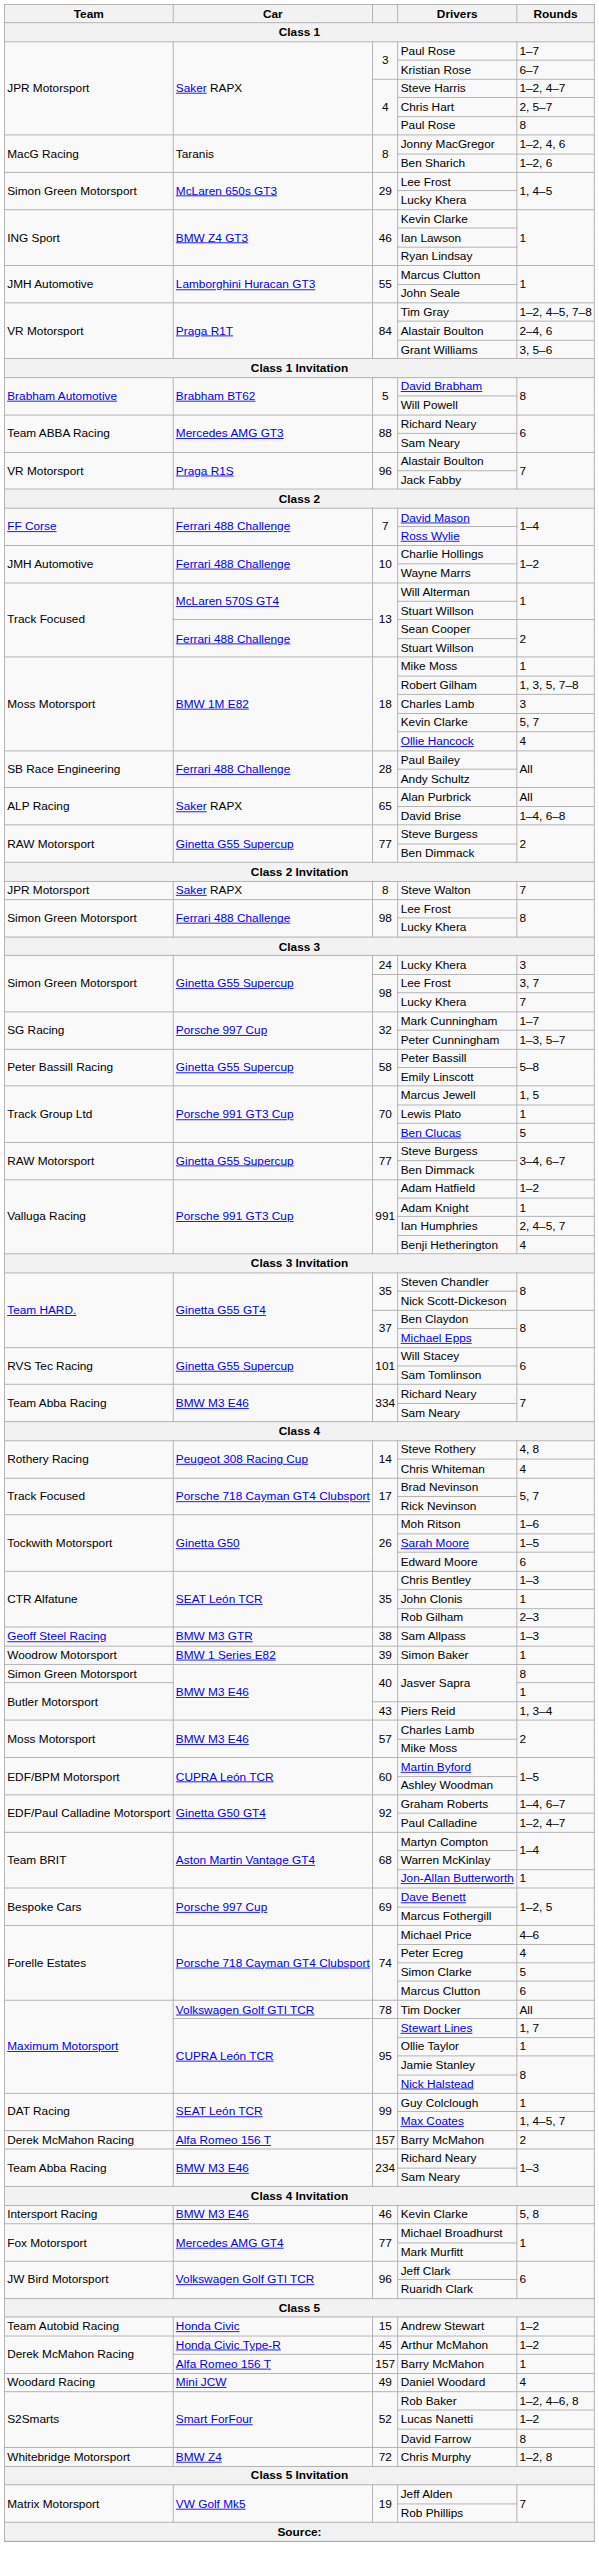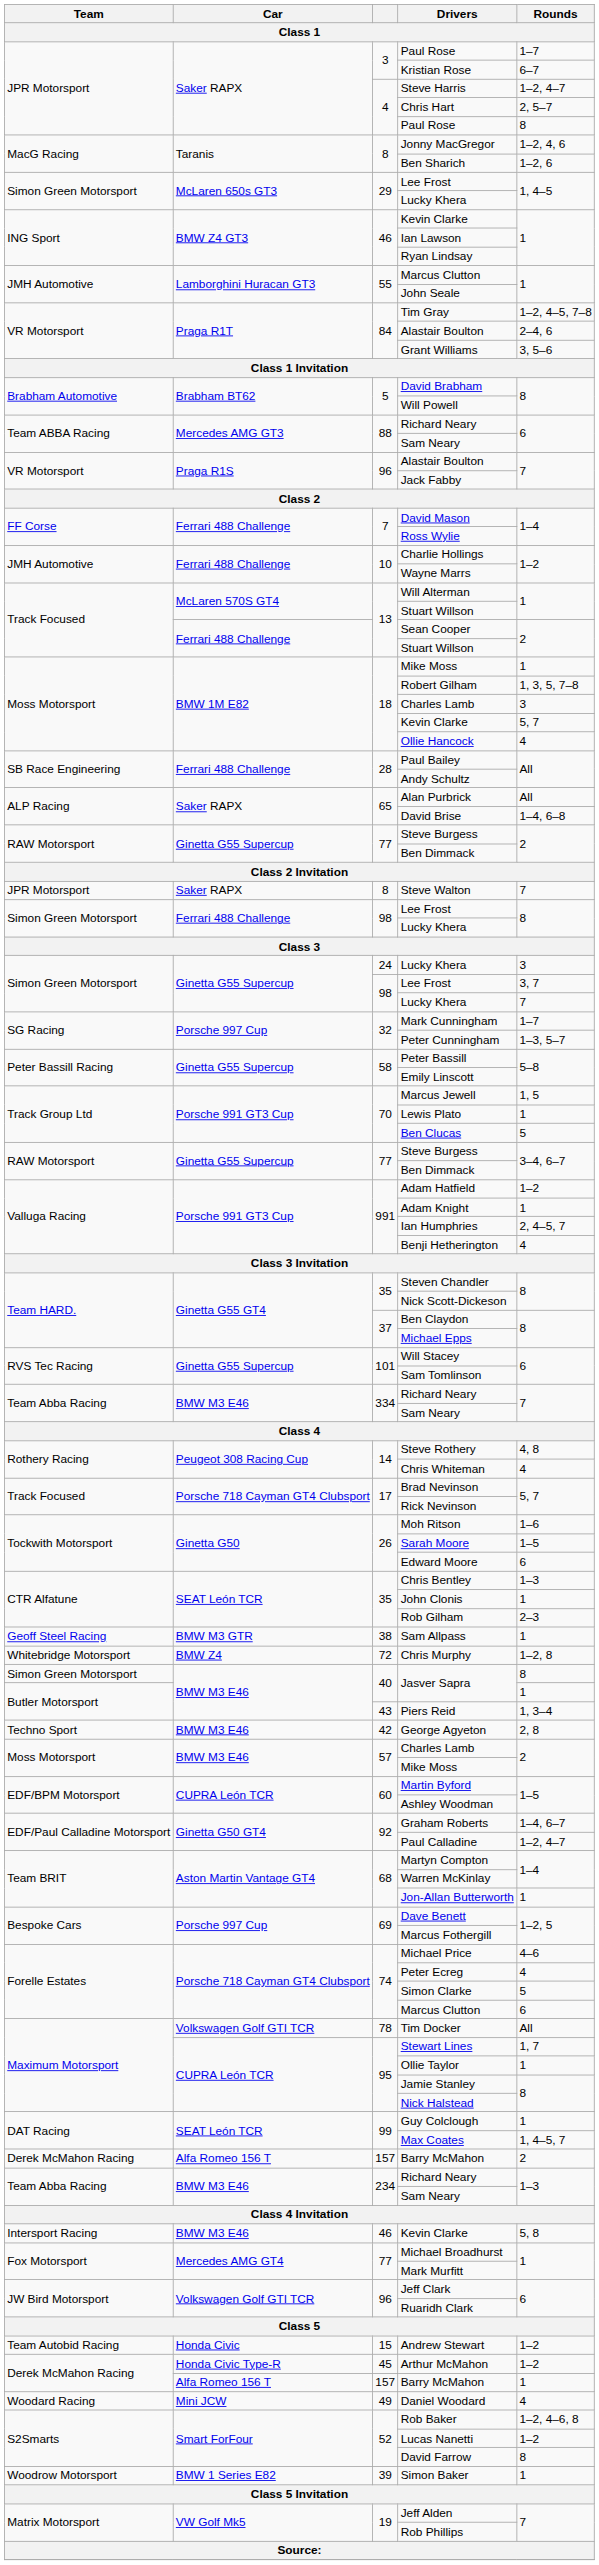 <table class="wikitable" style="font-size: 85%">
 <tr>
 <th>Team</th>
 <th>Car</th>
 <th></th>
 <th>Drivers</th>
 <th>Rounds</th>
 </tr>
 <tr>
 <th colspan=5>Class 1</th>
 </tr>
 <tr>
 <td rowspan=5>JPR Motorsport</td>
 <td rowspan=5><a href='#'>Saker</a> RAPX</td>
 <td rowspan=2 align=center>3</td>
 <td> Paul Rose</td>
 <td>1–7</td>
 </tr>
 <tr>
 <td> Kristian Rose</td>
 <td>6–7</td>
 </tr>
 <tr>
 <td rowspan=3 align=center>4</td>
 <td> Steve Harris</td>
 <td>1–2, 4–7</td>
 </tr>
 <tr>
 <td> Chris Hart</td>
 <td>2, 5–7</td>
 </tr>
 <tr>
 <td> Paul Rose</td>
 <td>8</td>
 </tr>
 <tr>
 <td rowspan=2>MacG Racing</td>
 <td rowspan=2>Taranis</td>
 <td rowspan=2 align=center>8</td>
 <td> Jonny MacGregor</td>
 <td>1–2, 4, 6</td>
 </tr>
 <tr>
 <td> Ben Sharich</td>
 <td>1–2, 6</td>
 </tr>
 <tr>
 <td rowspan=2>Simon Green Motorsport</td>
 <td rowspan=2><a href='#'>McLaren 650s GT3</a></td>
 <td rowspan=2 align=center>29</td>
 <td> Lee Frost</td>
 <td rowspan=2>1, 4–5</td>
 </tr>
 <tr>
 <td> Lucky Khera</td>
 </tr>
 <tr>
 <td rowspan=3>ING Sport</td>
 <td rowspan=3><a href='#'>BMW Z4 GT3</a></td>
 <td rowspan=3 align=center>46</td>
 <td> Kevin Clarke</td>
 <td rowspan=3>1</td>
 </tr>
 <tr>
 <td> Ian Lawson</td>
 </tr>
 <tr>
 <td> Ryan Lindsay</td>
 </tr>
 <tr>
 <td rowspan=2>JMH Automotive</td>
 <td rowspan=2><a href='#'>Lamborghini Huracan GT3</a></td>
 <td rowspan=2 align=center>55</td>
 <td> Marcus Clutton</td>
 <td rowspan=2>1</td>
 </tr>
 <tr>
 <td> John Seale</td>
 </tr>
 <tr>
 <td rowspan=3>VR Motorsport</td>
 <td rowspan=3><a href='#'>Praga R1T</a></td>
 <td rowspan=3 align=center>84</td>
 <td> Tim Gray</td>
 <td>1–2, 4–5, 7–8</td>
 </tr>
 <tr>
 <td> Alastair Boulton</td>
 <td>2–4, 6</td>
 </tr>
 <tr>
 <td> Grant Williams</td>
 <td>3, 5–6</td>
 </tr>
 <tr>
 <th colspan=5>Class 1 Invitation</th>
 </tr>
 <tr>
 <td rowspan=2><a href='#'>Brabham Automotive</a></td>
 <td rowspan=2><a href='#'>Brabham BT62</a></td>
 <td rowspan=2 align=center>5</td>
 <td> <a href='#'>David Brabham</a></td>
 <td rowspan=2>8</td>
 </tr>
 <tr>
 <td> Will Powell</td>
 </tr>
 <tr>
 <td rowspan=2>Team ABBA Racing</td>
 <td rowspan=2><a href='#'>Mercedes AMG GT3</a></td>
 <td rowspan=2 align=center>88</td>
 <td> Richard Neary</td>
 <td rowspan=2>6</td>
 </tr>
 <tr>
 <td> Sam Neary</td>
 </tr>
 <tr>
 <td rowspan=2>VR Motorsport</td>
 <td rowspan=2><a href='#'>Praga R1S</a></td>
 <td rowspan=2 align=center>96</td>
 <td> Alastair Boulton</td>
 <td rowspan=2>7</td>
 </tr>
 <tr>
 <td> Jack Fabby</td>
 </tr>
 <tr>
 <th colspan=5>Class 2</th>
 </tr>
 <tr>
 <td rowspan=2><a href='#'>FF Corse</a></td>
 <td rowspan=2><a href='#'>Ferrari 488 Challenge</a></td>
 <td rowspan=2 align=center>7</td>
 <td> <a href='#'>David Mason</a></td>
 <td rowspan=2>1–4</td>
 </tr>
 <tr>
 <td> <a href='#'>Ross Wylie</a></td>
 </tr>
 <tr>
 <td rowspan=2>JMH Automotive</td>
 <td rowspan=2><a href='#'>Ferrari 488 Challenge</a></td>
 <td rowspan=2 align=center>10</td>
 <td> Charlie Hollings</td>
 <td rowspan=2>1–2</td>
 </tr>
 <tr>
 <td> Wayne Marrs</td>
 </tr>
 <tr>
 <td rowspan=4>Track Focused</td>
 <td rowspan=2><a href='#'>McLaren 570S GT4</a></td>
 <td rowspan=4 align=center>13</td>
 <td> Will Alterman</td>
 <td rowspan=2>1</td>
 </tr>
 <tr>
 <td> Stuart Willson</td>
 </tr>
 <tr>
 <td rowspan=2><a href='#'>Ferrari 488 Challenge</a></td>
 <td> Sean Cooper</td>
 <td rowspan=2>2</td>
 </tr>
 <tr>
 <td> Stuart Willson</td>
 </tr>
 <tr>
 <td rowspan=5>Moss Motorsport</td>
 <td rowspan=5><a href='#'>BMW 1M E82</a></td>
 <td rowspan=5 align=center>18</td>
 <td> Mike Moss</td>
 <td>1</td>
 </tr>
 <tr>
 <td> Robert Gilham</td>
 <td>1, 3, 5, 7–8</td>
 </tr>
 <tr>
 <td> Charles Lamb</td>
 <td>3</td>
 </tr>
 <tr>
 <td> Kevin Clarke</td>
 <td>5, 7</td>
 </tr>
 <tr>
 <td> <a href='#'>Ollie Hancock</a></td>
 <td>4</td>
 </tr>
 <tr>
 <td rowspan=2>SB Race Engineering</td>
 <td rowspan=2><a href='#'>Ferrari 488 Challenge</a></td>
 <td rowspan=2 align=center>28</td>
 <td> Paul Bailey</td>
 <td rowspan=2>All</td>
 </tr>
 <tr>
 <td> Andy Schultz</td>
 </tr>
 <tr>
 <td rowspan=2>ALP Racing</td>
 <td rowspan=2><a href='#'>Saker</a> RAPX</td>
 <td rowspan=2 align=center>65</td>
 <td> Alan Purbrick</td>
 <td>All</td>
 </tr>
 <tr>
 <td> David Brise</td>
 <td>1–4, 6–8</td>
 </tr>
 <tr>
 <td rowspan=2>RAW Motorsport</td>
 <td rowspan=2><a href='#'>Ginetta G55 Supercup</a></td>
 <td rowspan=2 align=center>77</td>
 <td> Steve Burgess</td>
 <td rowspan=2>2</td>
 </tr>
 <tr>
 <td> Ben Dimmack</td>
 </tr>
 <tr>
 <th colspan=5>Class 2 Invitation</th>
 </tr>
 <tr>
 <td>JPR Motorsport</td>
 <td><a href='#'>Saker</a> RAPX</td>
 <td align=center>8</td>
 <td> Steve Walton</td>
 <td>7</td>
 </tr>
 <tr>
 <td rowspan=2>Simon Green Motorsport</td>
 <td rowspan=2><a href='#'>Ferrari 488 Challenge</a></td>
 <td rowspan=2 align=center>98</td>
 <td> Lee Frost</td>
 <td rowspan=2>8</td>
 </tr>
 <tr>
 <td> Lucky Khera</td>
 </tr>
 <tr>
 <th colspan=5>Class 3</th>
 </tr>
 <tr>
 <td rowspan=3>Simon Green Motorsport</td>
 <td rowspan=3><a href='#'>Ginetta G55 Supercup</a></td>
 <td align=center>24</td>
 <td> Lucky Khera</td>
 <td>3</td>
 </tr>
 <tr>
 <td rowspan=2 align=center>98</td>
 <td> Lee Frost</td>
 <td>3, 7</td>
 </tr>
 <tr>
 <td> Lucky Khera</td>
 <td>7</td>
 </tr>
 <tr>
 <td rowspan=2>SG Racing</td>
 <td rowspan=2><a href='#'>Porsche 997 Cup</a></td>
 <td rowspan=2 align=center>32</td>
 <td> Mark Cunningham</td>
 <td>1–7</td>
 </tr>
 <tr>
 <td> Peter Cunningham</td>
 <td>1–3, 5–7</td>
 </tr>
 <tr>
 <td rowspan=2>Peter Bassill Racing</td>
 <td rowspan=2><a href='#'>Ginetta G55 Supercup</a></td>
 <td rowspan=2 align=center>58</td>
 <td> Peter Bassill</td>
 <td rowspan=2>5–8</td>
 </tr>
 <tr>
 <td> Emily Linscott</td>
 </tr>
 <tr>
 <td rowspan=3>Track Group Ltd</td>
 <td rowspan=3><a href='#'>Porsche 991 GT3 Cup</a></td>
 <td rowspan=3 align=center>70</td>
 <td> Marcus Jewell</td>
 <td>1, 5</td>
 </tr>
 <tr>
 <td> Lewis Plato</td>
 <td>1</td>
 </tr>
 <tr>
 <td> <a href='#'>Ben Clucas</a></td>
 <td>5</td>
 </tr>
 <tr>
 <td rowspan=2>RAW Motorsport</td>
 <td rowspan=2><a href='#'>Ginetta G55 Supercup</a></td>
 <td rowspan=2 align=center>77</td>
 <td> Steve Burgess</td>
 <td rowspan=2>3–4, 6–7</td>
 </tr>
 <tr>
 <td> Ben Dimmack</td>
 </tr>
 <tr>
 <td rowspan=4>Valluga Racing</td>
 <td rowspan=4><a href='#'>Porsche 991 GT3 Cup</a></td>
 <td rowspan=4 align=center>991</td>
 <td> Adam Hatfield</td>
 <td>1–2</td>
 </tr>
 <tr>
 <td> Adam Knight</td>
 <td>1</td>
 </tr>
 <tr>
 <td> Ian Humphries</td>
 <td>2, 4–5, 7</td>
 </tr>
 <tr>
 <td> Benji Hetherington</td>
 <td>4</td>
 </tr>
 <tr>
 <th colspan=5>Class 3 Invitation</th>
 </tr>
 <tr>
 <td rowspan=4><a href='#'>Team HARD.</a></td>
 <td rowspan=4><a href='#'>Ginetta G55 GT4</a></td>
 <td rowspan=2 align=center>35</td>
 <td> Steven Chandler</td>
 <td rowspan=2>8</td>
 </tr>
 <tr>
 <td> Nick Scott-Dickeson</td>
 </tr>
 <tr>
 <td rowspan=2 align=center>37</td>
 <td> Ben Claydon</td>
 <td rowspan=2>8</td>
 </tr>
 <tr>
 <td> <a href='#'>Michael Epps</a></td>
 </tr>
 <tr>
 <td rowspan=2>RVS Tec Racing</td>
 <td rowspan=2><a href='#'>Ginetta G55 Supercup</a></td>
 <td rowspan=2 align=center>101</td>
 <td> Will Stacey</td>
 <td rowspan=2>6</td>
 </tr>
 <tr>
 <td> Sam Tomlinson</td>
 </tr>
 <tr>
 <td rowspan=2>Team Abba Racing</td>
 <td rowspan=2><a href='#'>BMW M3 E46</a></td>
 <td rowspan=2 align=center>334</td>
 <td> Richard Neary</td>
 <td rowspan=2>7</td>
 </tr>
 <tr>
 <td> Sam Neary</td>
 </tr>
 <tr>
 <th colspan=5>Class 4</th>
 </tr>
 <tr>
 <td rowspan=2>Rothery Racing</td>
 <td rowspan=2><a href='#'>Peugeot 308 Racing Cup</a></td>
 <td rowspan=2 align=center>14</td>
 <td> Steve Rothery</td>
 <td>4, 8</td>
 </tr>
 <tr>
 <td> Chris Whiteman</td>
 <td>4</td>
 </tr>
 <tr>
 <td rowspan=2>Track Focused</td>
 <td rowspan=2><a href='#'>Porsche 718 Cayman GT4 Clubsport</a></td>
 <td rowspan=2 align=center>17</td>
 <td> Brad Nevinson</td>
 <td rowspan=2>5, 7</td>
 </tr>
 <tr>
 <td> Rick Nevinson</td>
 </tr>
 <tr>
 <td rowspan=3>Tockwith Motorsport</td>
 <td rowspan=3><a href='#'>Ginetta G50</a></td>
 <td rowspan=3 align=center>26</td>
 <td> Moh Ritson</td>
 <td>1–6</td>
 </tr>
 <tr>
 <td> <a href='#'>Sarah Moore</a></td>
 <td>1–5</td>
 </tr>
 <tr>
 <td> Edward Moore</td>
 <td>6</td>
 </tr>
 <tr>
 <td rowspan=3>CTR Alfatune</td>
 <td rowspan=3><a href='#'>SEAT León TCR</a></td>
 <td rowspan=3 align=center>35</td>
 <td> Chris Bentley</td>
 <td>1–3</td>
 </tr>
 <tr>
 <td> John Clonis</td>
 <td>1</td>
 </tr>
 <tr>
 <td> Rob Gilham</td>
 <td>2–3</td>
 </tr>
 <tr>
 <td><a href='#'>Geoff Steel Racing</a></td>
 <td><a href='#'>BMW M3 GTR</a></td>
 <td align=center>38</td>
 <td> Sam Allpass</td>
-<td>1–3</td>
+<td>1</td>
 </tr>
 <tr>
-<td>Woodrow Motorsport</td>
-<td><a href='#'>BMW 1 Series E82</a></td>
-<td align=center>39</td>
-<td> Simon Baker</td>
-<td>1</td>
+<td>Whitebridge Motorsport</td>
+<td><a href='#'>BMW Z4</a></td>
+<td align=center>72</td>
+<td> Chris Murphy</td>
+<td>1–2, 8</td>
 </tr>
 <tr>
 <td>Simon Green Motorsport</td>
 <td rowspan=3><a href='#'>BMW M3 E46</a></td>
 <td rowspan=2 align=center>40</td>
 <td rowspan=2> Jasver Sapra</td>
 <td>8</td>
 </tr>
 <tr>
 <td rowspan=2>Butler Motorsport</td>
 <td>1</td>
 </tr>
 <tr>
 <td align=center>43</td>
 <td> Piers Reid</td>
 <td>1, 3–4</td>
+</tr>
+<tr>
+<td>Techno Sport</td>
+<td><a href='#'>BMW M3 E46</a></td>
+<td align=center>42</td>
+<td> George Agyeton</td>
+<td>2, 8</td>
 </tr>
 <tr>
 <td rowspan=2>Moss Motorsport</td>
 <td rowspan=2><a href='#'>BMW M3 E46</a></td>
 <td rowspan=2 align=center>57</td>
 <td> Charles Lamb</td>
 <td rowspan=2>2</td>
 </tr>
 <tr>
 <td> Mike Moss</td>
 </tr>
 <tr>
 <td rowspan=2>EDF/BPM Motorsport</td>
 <td rowspan=2><a href='#'>CUPRA León TCR</a></td>
 <td rowspan=2 align=center>60</td>
 <td> <a href='#'>Martin Byford</a></td>
 <td rowspan=2>1–5</td>
 </tr>
 <tr>
 <td> Ashley Woodman</td>
 </tr>
 <tr>
 <td rowspan=2>EDF/Paul Calladine Motorsport</td>
 <td rowspan=2><a href='#'>Ginetta G50 GT4</a></td>
 <td rowspan=2 align=center>92</td>
 <td> Graham Roberts</td>
 <td>1–4, 6–7</td>
 </tr>
 <tr>
 <td> Paul Calladine</td>
 <td>1–2, 4–7</td>
 </tr>
 <tr>
 <td rowspan=3>Team BRIT</td>
 <td rowspan=3><a href='#'>Aston Martin Vantage GT4</a></td>
 <td rowspan=3 align=center>68</td>
 <td> Martyn Compton</td>
 <td rowspan=2>1–4</td>
 </tr>
 <tr>
 <td> Warren McKinlay</td>
 </tr>
 <tr>
 <td> <a href='#'>Jon-Allan Butterworth</a></td>
 <td>1</td>
 </tr>
 <tr>
 <td rowspan=2>Bespoke Cars</td>
 <td rowspan=2><a href='#'>Porsche 997 Cup</a></td>
 <td rowspan=2 align=center>69</td>
 <td> <a href='#'>Dave Benett</a></td>
 <td rowspan=2>1–2, 5</td>
 </tr>
 <tr>
 <td> Marcus Fothergill</td>
 </tr>
 <tr>
 <td rowspan=4>Forelle Estates</td>
 <td rowspan=4><a href='#'>Porsche 718 Cayman GT4 Clubsport</a></td>
 <td rowspan=4 align=center>74</td>
 <td> Michael Price</td>
 <td>4–6</td>
 </tr>
 <tr>
 <td> Peter Ecreg</td>
 <td>4</td>
 </tr>
 <tr>
 <td> Simon Clarke</td>
 <td>5</td>
 </tr>
 <tr>
 <td> Marcus Clutton</td>
 <td>6</td>
 </tr>
 <tr>
 <td rowspan=5><a href='#'>Maximum Motorsport</a></td>
 <td><a href='#'>Volkswagen Golf GTI TCR</a></td>
 <td align=center>78</td>
 <td> Tim Docker</td>
 <td>All</td>
 </tr>
 <tr>
 <td rowspan=4><a href='#'>CUPRA León TCR</a></td>
 <td rowspan=4 align=center>95</td>
 <td> <a href='#'>Stewart Lines</a></td>
 <td>1, 7</td>
 </tr>
 <tr>
 <td> Ollie Taylor</td>
 <td>1</td>
 </tr>
 <tr>
 <td> Jamie Stanley</td>
 <td rowspan=2>8</td>
 </tr>
 <tr>
 <td> <a href='#'>Nick Halstead</a></td>
 </tr>
 <tr>
 <td rowspan=2>DAT Racing</td>
 <td rowspan=2><a href='#'>SEAT León TCR</a></td>
 <td rowspan=2 align=center>99</td>
 <td> Guy Colclough</td>
 <td>1</td>
 </tr>
 <tr>
 <td> <a href='#'>Max Coates</a></td>
 <td>1, 4–5, 7</td>
 </tr>
 <tr>
 <td>Derek McMahon Racing</td>
 <td><a href='#'>Alfa Romeo 156 T</a></td>
 <td align=center>157</td>
 <td> Barry McMahon</td>
 <td>2</td>
 </tr>
 <tr>
 <td rowspan=2>Team Abba Racing</td>
 <td rowspan=2><a href='#'>BMW M3 E46</a></td>
 <td rowspan=2 align=center>234</td>
 <td> Richard Neary</td>
 <td rowspan=2>1–3</td>
 </tr>
 <tr>
 <td> Sam Neary</td>
 </tr>
 <tr>
 <th colspan=5>Class 4 Invitation</th>
 </tr>
 <tr>
 <td>Intersport Racing</td>
 <td><a href='#'>BMW M3 E46</a></td>
 <td align=center>46</td>
 <td> Kevin Clarke</td>
 <td>5, 8</td>
 </tr>
 <tr>
 <td rowspan=2>Fox Motorsport</td>
 <td rowspan=2><a href='#'>Mercedes AMG GT4</a></td>
 <td rowspan=2 align=center>77</td>
 <td> Michael Broadhurst</td>
 <td rowspan=2>1</td>
 </tr>
 <tr>
 <td> Mark Murfitt</td>
 </tr>
 <tr>
 <td rowspan=2>JW Bird Motorsport</td>
 <td rowspan=2><a href='#'>Volkswagen Golf GTI TCR</a></td>
 <td rowspan=2 align=center>96</td>
 <td> Jeff Clark</td>
 <td rowspan=2>6</td>
 </tr>
 <tr>
 <td> Ruaridh Clark</td>
 </tr>
 <tr>
 <th colspan=5>Class 5</th>
 </tr>
 <tr>
 <td>Team Autobid Racing</td>
 <td><a href='#'>Honda Civic</a></td>
 <td align=center>15</td>
 <td> Andrew Stewart</td>
 <td>1–2</td>
 </tr>
 <tr>
 <td rowspan=2>Derek McMahon Racing</td>
 <td><a href='#'>Honda Civic Type-R</a></td>
 <td align=center>45</td>
 <td> Arthur McMahon</td>
 <td>1–2</td>
 </tr>
 <tr>
 <td><a href='#'>Alfa Romeo 156 T</a></td>
 <td align=center>157</td>
 <td> Barry McMahon</td>
 <td>1</td>
 </tr>
 <tr>
 <td>Woodard Racing</td>
 <td><a href='#'>Mini JCW</a></td>
 <td align=center>49</td>
 <td> Daniel Woodard</td>
 <td>4</td>
 </tr>
 <tr>
 <td rowspan=3>S2Smarts</td>
 <td rowspan=3><a href='#'>Smart ForFour</a></td>
 <td rowspan=3 align=center>52</td>
 <td> Rob Baker</td>
 <td>1–2, 4–6, 8</td>
 </tr>
 <tr>
 <td> Lucas Nanetti</td>
 <td>1–2</td>
 </tr>
 <tr>
 <td> David Farrow</td>
 <td>8</td>
 </tr>
 <tr>
-<td>Whitebridge Motorsport</td>
-<td><a href='#'>BMW Z4</a></td>
-<td align=center>72</td>
-<td> Chris Murphy</td>
-<td>1–2, 8</td>
+<td>Woodrow Motorsport</td>
+<td><a href='#'>BMW 1 Series E82</a></td>
+<td align=center>39</td>
+<td> Simon Baker</td>
+<td>1</td>
 </tr>
 <tr>
 <th colspan=5>Class 5 Invitation</th>
 </tr>
 <tr>
 <td rowspan=2>Matrix Motorsport</td>
 <td rowspan=2><a href='#'>VW Golf Mk5</a></td>
 <td rowspan=2 align=center>19</td>
 <td> Jeff Alden</td>
 <td rowspan=2>7</td>
 </tr>
 <tr>
 <td> Rob Phillips</td>
 </tr>
 <tr>
 <th colspan=5>Source:</th>
 </tr>
 <tr>
 </tr>
 </table>
